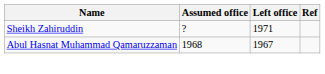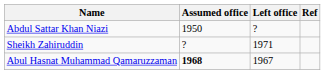 <table class="wikitable">
 <tr>
 <th align="center">Name</th>
 <th align="center">Assumed office</th>
 <th align="center">Left office</th>
 <th align=center>Ref</th>
+</tr>
+<tr>
+<td><a href='#'>Abdul Sattar Khan Niazi</a></td>
+<td>1950</td>
+<td>?</td>
+<td></td>
 </tr>
 <tr>
 <td><a href='#'>Sheikh Zahiruddin</a></td>
 <td>?</td>
 <td>1971</td>
 <td></td>
 </tr>
 <tr>
 <td><a href='#'>Abul Hasnat Muhammad Qamaruzzaman</a></td>
-<td>1968</td>
+<td><strong>1968</strong></td>
 <td>1967</td>
 <td></td>
 </tr>
 </table>
